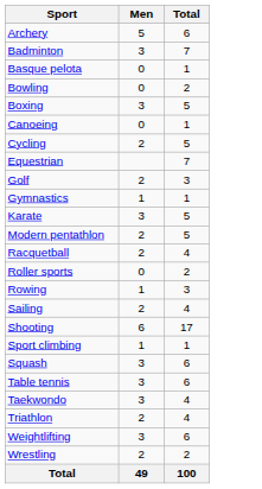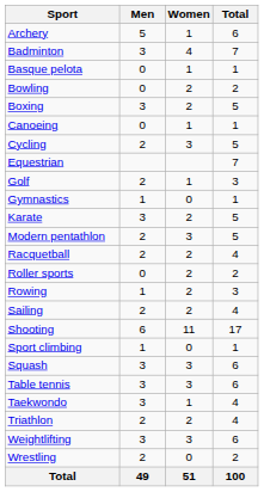 <table class="wikitable sortable" style="text-align:center;">
 <tr>
 <th width=150>Sport</th>
 <th width=55>Men</th>
+<th width=55>Women</th>
 <th width=55>Total</th>
 </tr>
 <tr>
 <td align=left><a href='#'>Archery</a></td>
 <td>5</td>
+<td>1</td>
 <td>6</td>
 </tr>
 <tr>
 <td align=left><a href='#'>Badminton</a></td>
 <td>3</td>
+<td>4</td>
 <td>7</td>
 </tr>
 <tr>
 <td align=left><a href='#'>Basque pelota</a></td>
 <td>0</td>
 <td>1</td>
+<td>1</td>
 </tr>
 <tr>
 <td align=left><a href='#'>Bowling</a></td>
 <td>0</td>
 <td>2</td>
+<td>2</td>
 </tr>
 <tr>
 <td align=left><a href='#'>Boxing</a></td>
 <td>3</td>
+<td>2</td>
 <td>5</td>
 </tr>
 <tr>
 <td align=left><a href='#'>Canoeing</a></td>
 <td>0</td>
 <td>1</td>
+<td>1</td>
 </tr>
 <tr>
 <td align=left><a href='#'>Cycling</a></td>
 <td>2</td>
+<td>3</td>
 <td>5</td>
 </tr>
 <tr>
 <td align=left><a href='#'>Equestrian</a></td>
+<td></td>
 <td></td>
 <td>7</td>
 </tr>
 <tr>
 <td align=left><a href='#'>Golf</a></td>
 <td>2</td>
+<td>1</td>
 <td>3</td>
 </tr>
 <tr>
 <td align=left><a href='#'>Gymnastics</a></td>
 <td>1</td>
+<td>0</td>
 <td>1</td>
 </tr>
 <tr>
 <td align=left><a href='#'>Karate</a></td>
 <td>3</td>
+<td>2</td>
 <td>5</td>
 </tr>
 <tr>
 <td align=left><a href='#'>Modern pentathlon</a></td>
 <td>2</td>
+<td>3</td>
 <td>5</td>
 </tr>
 <tr>
 <td align=left><a href='#'>Racquetball</a></td>
+<td>2</td>
 <td>2</td>
 <td>4</td>
 </tr>
 <tr>
 <td align=left><a href='#'>Roller sports</a></td>
 <td>0</td>
 <td>2</td>
+<td>2</td>
 </tr>
 <tr>
 <td align=left><a href='#'>Rowing</a></td>
 <td>1</td>
+<td>2</td>
 <td>3</td>
 </tr>
 <tr>
 <td align=left><a href='#'>Sailing</a></td>
+<td>2</td>
 <td>2</td>
 <td>4</td>
 </tr>
 <tr>
 <td align=left><a href='#'>Shooting</a></td>
 <td>6</td>
+<td>11</td>
 <td>17</td>
 </tr>
 <tr>
 <td align=left><a href='#'>Sport climbing</a></td>
 <td>1</td>
+<td>0</td>
 <td>1</td>
 </tr>
 <tr>
 <td align=left><a href='#'>Squash</a></td>
+<td>3</td>
 <td>3</td>
 <td>6</td>
 </tr>
 <tr>
 <td align=left><a href='#'>Table tennis</a></td>
 <td>3</td>
+<td>3</td>
 <td>6</td>
 </tr>
 <tr>
 <td align=left><a href='#'>Taekwondo</a></td>
 <td>3</td>
+<td>1</td>
 <td>4</td>
 </tr>
 <tr>
 <td align=left><a href='#'>Triathlon</a></td>
+<td>2</td>
 <td>2</td>
 <td>4</td>
 </tr>
 <tr>
 <td align=left><a href='#'>Weightlifting</a></td>
 <td>3</td>
+<td>3</td>
 <td>6</td>
 </tr>
 <tr>
 <td align=left><a href='#'>Wrestling</a></td>
 <td>2</td>
+<td>0</td>
 <td>2</td>
 </tr>
 <tr>
 <th>Total</th>
 <th>49</th>
+<th>51</th>
 <th>100</th>
 </tr>
 </table>
